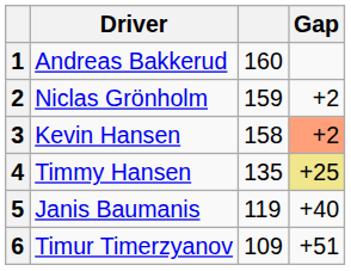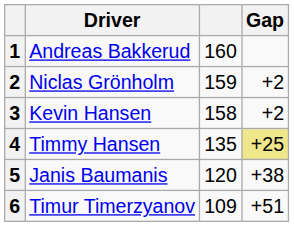 <table class="wikitable" style="font-size: 95%;">
 <tr>
 <th></th>
 <th>Driver</th>
 <th></th>
 <th>Gap</th>
 </tr>
 <tr>
 <th>1</th>
 <td> <a href='#'>Andreas Bakkerud</a></td>
 <td>160</td>
 <td></td>
 </tr>
 <tr>
 <th>2</th>
 <td> <a href='#'>Niclas Grönholm</a></td>
 <td>159</td>
 <td align="right">+2</td>
 </tr>
 <tr>
 <th>3</th>
 <td> <a href='#'>Kevin Hansen</a></td>
 <td>158</td>
-<td align="right" style="background: lightsalmon;">+2</td>
+<td align="right">+2</td>
 </tr>
 <tr>
 <th>4</th>
 <td> <a href='#'>Timmy Hansen</a></td>
 <td>135</td>
 <td align="right" style="background: khaki;">+25</td>
 </tr>
 <tr>
 <th>5</th>
 <td> <a href='#'>Janis Baumanis</a></td>
-<td>119</td>
-<td align="right">+40</td>
+<td>120</td>
+<td align="right">+38</td>
 </tr>
 <tr>
 <th>6</th>
 <td> <a href='#'>Timur Timerzyanov</a></td>
 <td>109</td>
 <td align="right">+51</td>
 </tr>
 </table>
